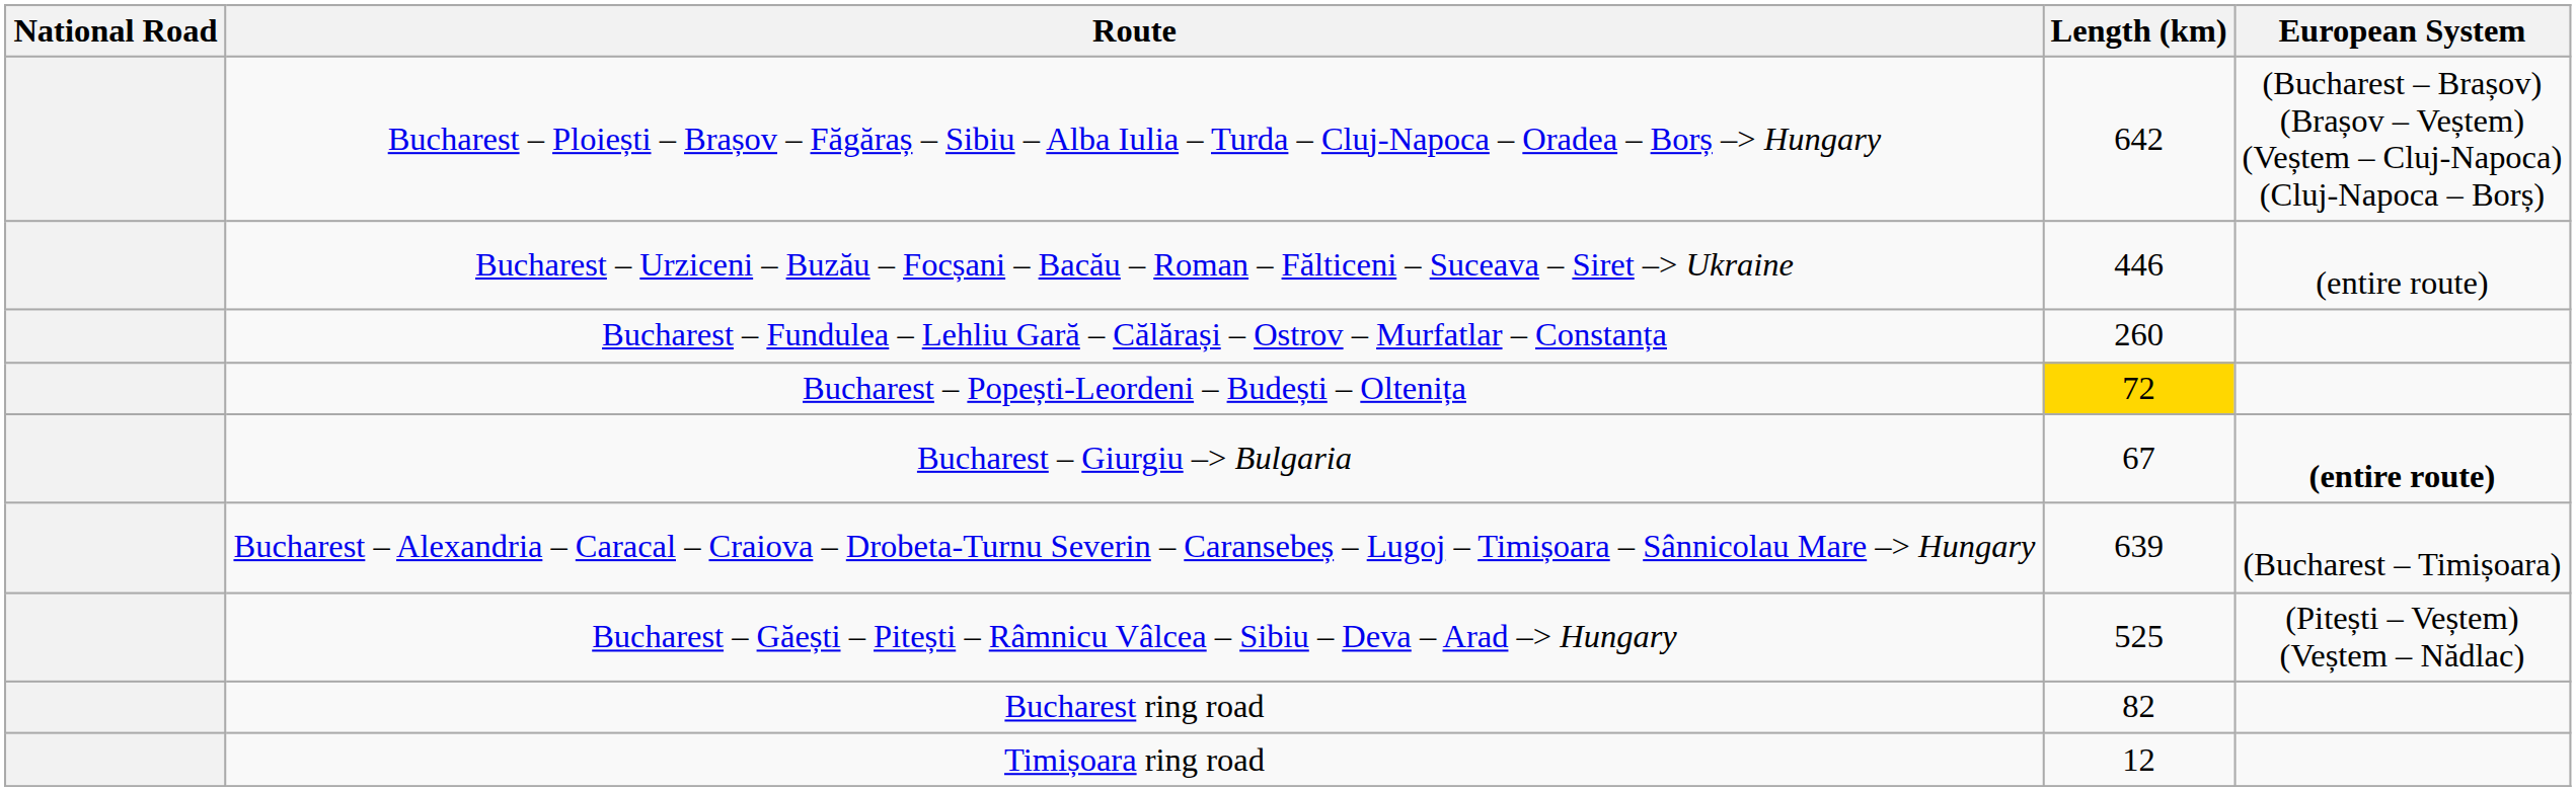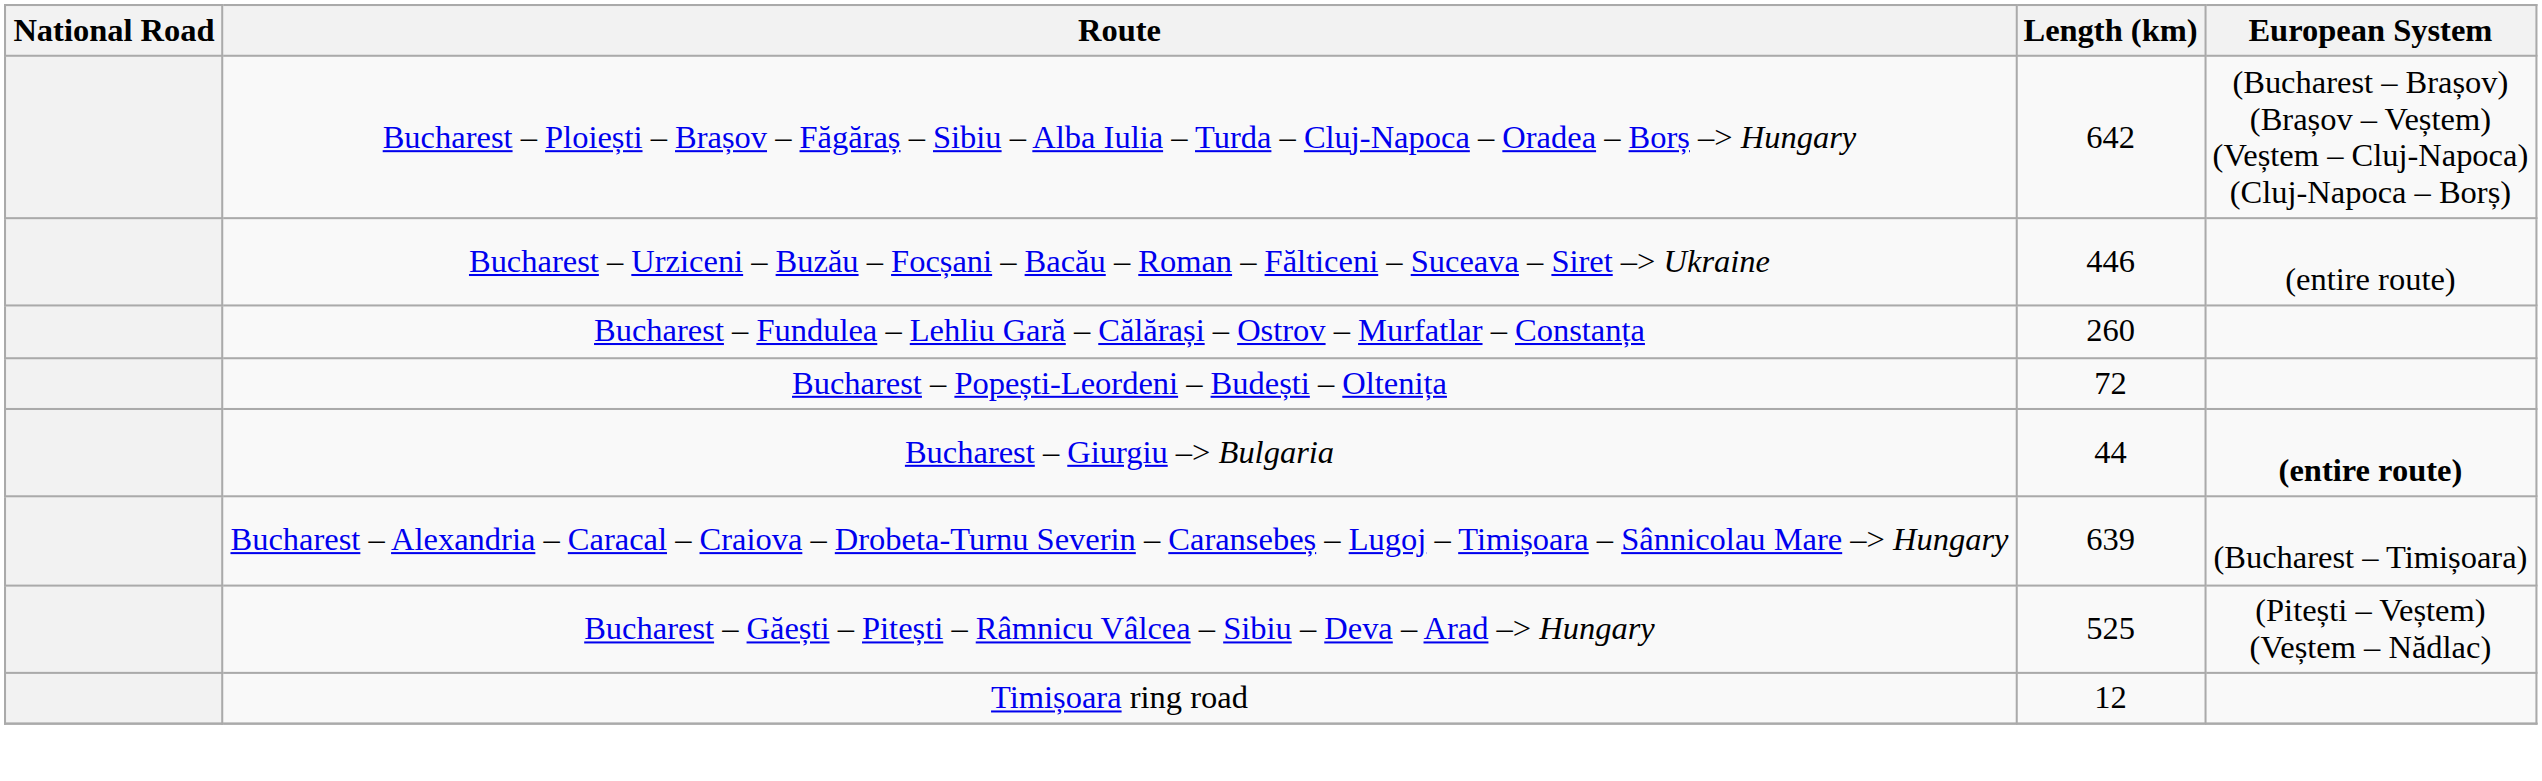 <table class=wikitable style="text-align:center;">
 <tr>
 <th width=100px>National Road</th>
 <th>Route</th>
 <th>Length (km)</th>
 <th>European System</th>
 </tr>
 <tr>
 <th></th>
 <td><a href='#'>Bucharest</a> – <a href='#'>Ploiești</a> – <a href='#'>Brașov</a> – <a href='#'>Făgăraș</a> – <a href='#'>Sibiu</a> – <a href='#'>Alba Iulia</a> – <a href='#'>Turda</a> – <a href='#'>Cluj-Napoca</a> – <a href='#'>Oradea</a> – <a href='#'>Borș</a> –> <em>Hungary</em></td>
 <td>642</td>
 <td> (Bucharest – Brașov)<br> (Brașov – Veștem)<br> (Veștem – Cluj-Napoca)<br> (Cluj-Napoca – Borș)</td>
 </tr>
 <tr>
 <th></th>
 <td><a href='#'>Bucharest</a> – <a href='#'>Urziceni</a> – <a href='#'>Buzău</a> – <a href='#'>Focșani</a> – <a href='#'>Bacău</a> – <a href='#'>Roman</a> – <a href='#'>Fălticeni</a> – <a href='#'>Suceava</a> – <a href='#'>Siret</a> –> <em>Ukraine</em></td>
 <td>446</td>
 <td><br>(entire route)</td>
 </tr>
 <tr>
 <th></th>
 <td><a href='#'>Bucharest</a> – <a href='#'>Fundulea</a> – <a href='#'>Lehliu Gară</a> – <a href='#'>Călărași</a> – <a href='#'>Ostrov</a> – <a href='#'>Murfatlar</a> – <a href='#'>Constanța</a></td>
 <td>260</td>
 <td></td>
 </tr>
 <tr>
 <th></th>
 <td><a href='#'>Bucharest</a> – <a href='#'>Popești-Leordeni</a> – <a href='#'>Budești</a> – <a href='#'>Oltenița</a></td>
-<td style="background: gold;">72</td>
+<td>72</td>
 <td></td>
 </tr>
 <tr>
 <th></th>
 <td><a href='#'>Bucharest</a> – <a href='#'>Giurgiu</a> –> <em>Bulgaria</em></td>
-<td>67</td>
+<td>44</td>
 <td><strong><br>(entire route)</strong></td>
 </tr>
 <tr>
 <th></th>
 <td><a href='#'>Bucharest</a> – <a href='#'>Alexandria</a> – <a href='#'>Caracal</a> – <a href='#'>Craiova</a> – <a href='#'>Drobeta-Turnu Severin</a> – <a href='#'>Caransebeș</a> – <a href='#'>Lugoj</a> – <a href='#'>Timișoara</a> – <a href='#'>Sânnicolau Mare</a> –> <em>Hungary</em></td>
 <td>639</td>
 <td><br>(Bucharest – Timișoara)</td>
 </tr>
 <tr>
 <th></th>
 <td><a href='#'>Bucharest</a> – <a href='#'>Găești</a> – <a href='#'>Pitești</a> – <a href='#'>Râmnicu Vâlcea</a> – <a href='#'>Sibiu</a> – <a href='#'>Deva</a> – <a href='#'>Arad</a> –> <em>Hungary</em></td>
 <td>525</td>
 <td> (Pitești – Veștem)<br> (Veștem – Nădlac)</td>
 </tr>
 <tr>
 <th></th>
-<td><a href='#'>Bucharest</a> ring road</td>
-<td>82</td>
-<td></td>
-</tr>
-<tr>
-<th></th>
 <td><a href='#'>Timișoara</a> ring road</td>
 <td>12</td>
 <td></td>
 </tr>
 <tr>
 </tr>
 </table>
